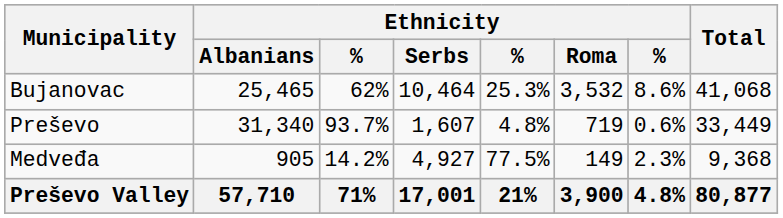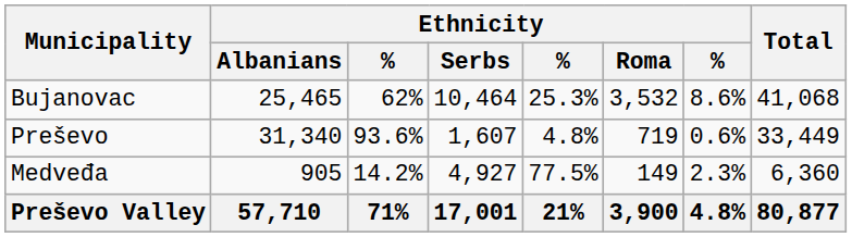 <table class="wikitable" style="text-align:right;">
 <tr>
 <th rowspan="2">Municipality</th>
 <th colspan="6">Ethnicity</th>
 <th rowspan="2">Total</th>
 </tr>
 <tr>
 <th>Albanians</th>
 <th>%</th>
 <th>Serbs</th>
 <th>%</th>
 <th>Roma</th>
 <th>%</th>
 </tr>
 <tr>
 <td style="text-align:left;">Bujanovac</td>
 <td>25,465</td>
 <td>62%</td>
 <td>10,464</td>
 <td>25.3%</td>
 <td>3,532</td>
 <td>8.6%</td>
 <td>41,068</td>
 </tr>
 <tr>
 <td style="text-align:left;">Preševo</td>
 <td>31,340</td>
-<td>93.7%</td>
+<td>93.6%</td>
 <td>1,607</td>
 <td>4.8%</td>
 <td>719</td>
 <td>0.6%</td>
 <td>33,449</td>
 </tr>
 <tr>
 <td style="text-align:left;">Medveđa</td>
 <td>905</td>
 <td>14.2%</td>
 <td>4,927</td>
 <td>77.5%</td>
 <td>149</td>
 <td>2.3%</td>
-<td>9,368</td>
+<td>6,360</td>
 </tr>
 <tr>
 <th><strong>Preševo Valley</strong></th>
 <th><strong>57,710</strong></th>
 <th><strong>71%</strong></th>
 <th><strong>17,001</strong></th>
 <th><strong>21%</strong></th>
 <th><strong>3,900</strong></th>
 <th><strong>4.8%</strong></th>
 <th>80,877</th>
 </tr>
 </table>
